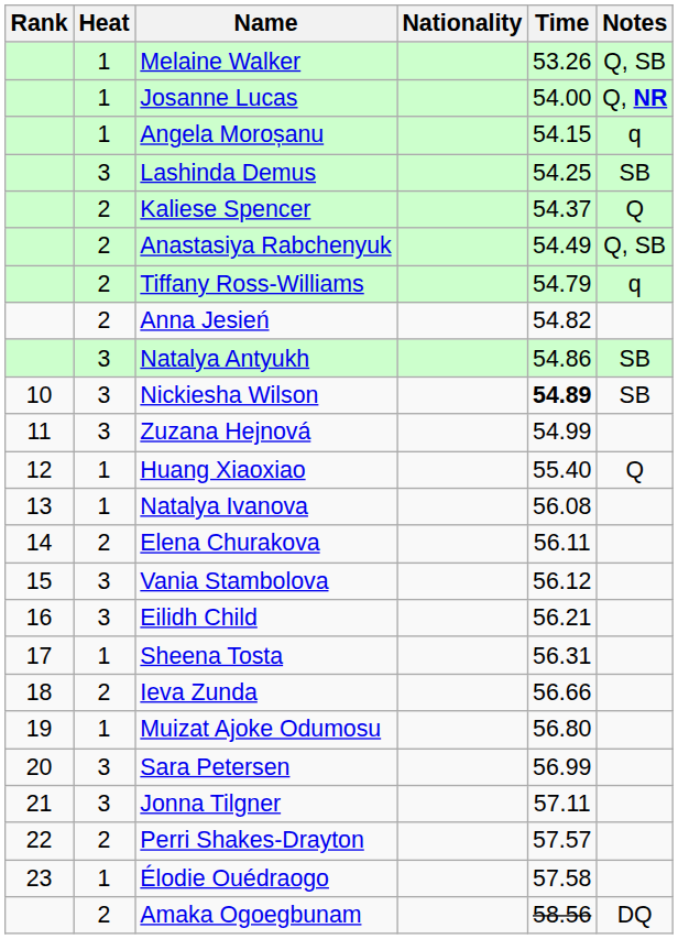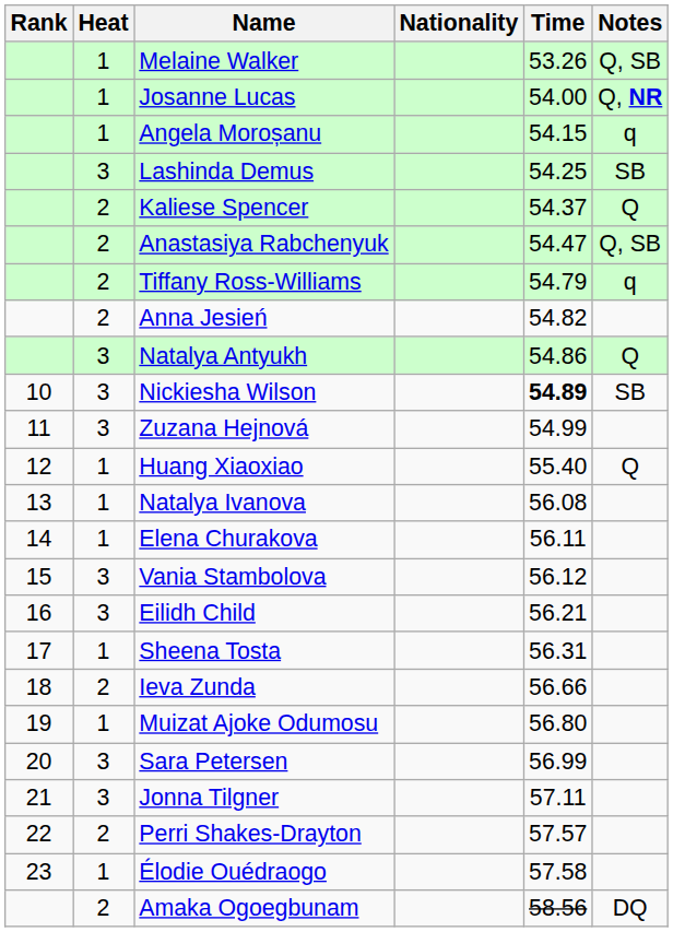 <table class="wikitable sortable" style="text-align:center">
 <tr>
 <th>Rank</th>
 <th>Heat</th>
 <th>Name</th>
 <th>Nationality</th>
 <th>Time</th>
 <th>Notes</th>
 </tr>
 <tr bgcolor=ccffcc>
 <td></td>
 <td>1</td>
 <td align=left><a href='#'>Melaine Walker</a></td>
 <td align=left></td>
 <td>53.26</td>
 <td>Q, SB</td>
 </tr>
 <tr bgcolor=ccffcc>
 <td></td>
 <td>1</td>
 <td align=left><a href='#'>Josanne Lucas</a></td>
 <td align=left></td>
 <td>54.00</td>
 <td>Q, <strong><a href='#'>NR</a></strong></td>
 </tr>
 <tr bgcolor=ccffcc>
 <td></td>
 <td>1</td>
 <td align=left><a href='#'>Angela Moroșanu</a></td>
 <td align=left></td>
 <td>54.15</td>
 <td>q</td>
 </tr>
 <tr bgcolor=ccffcc>
 <td></td>
 <td>3</td>
 <td align=left><a href='#'>Lashinda Demus</a></td>
 <td align=left></td>
 <td>54.25</td>
 <td>SB</td>
 </tr>
 <tr bgcolor=ccffcc>
 <td></td>
 <td>2</td>
 <td align=left><a href='#'>Kaliese Spencer</a></td>
 <td align=left></td>
 <td>54.37</td>
 <td>Q</td>
 </tr>
 <tr bgcolor=ccffcc>
 <td></td>
 <td>2</td>
 <td align=left><a href='#'>Anastasiya Rabchenyuk</a></td>
 <td align=left></td>
-<td>54.49</td>
+<td>54.47</td>
 <td>Q, SB</td>
 </tr>
 <tr bgcolor=ccffcc>
 <td></td>
 <td>2</td>
 <td align=left><a href='#'>Tiffany Ross-Williams</a></td>
 <td align=left></td>
 <td>54.79</td>
 <td>q</td>
 </tr>
 <tr>
 <td></td>
 <td>2</td>
 <td align=left><a href='#'>Anna Jesień</a></td>
 <td align=left></td>
 <td>54.82</td>
 <td></td>
 </tr>
 <tr bgcolor=ccffcc>
 <td></td>
 <td>3</td>
 <td align=left><a href='#'>Natalya Antyukh</a></td>
 <td align=left></td>
 <td>54.86</td>
-<td>SB</td>
+<td>Q</td>
 </tr>
 <tr>
 <td>10</td>
 <td>3</td>
 <td align=left><a href='#'>Nickiesha Wilson</a></td>
 <td align=left></td>
 <td><strong>54.89</strong></td>
 <td>SB</td>
 </tr>
 <tr>
 <td>11</td>
 <td>3</td>
 <td align=left><a href='#'>Zuzana Hejnová</a></td>
 <td align=left></td>
 <td>54.99</td>
 <td></td>
 </tr>
 <tr>
 <td>12</td>
 <td>1</td>
 <td align=left><a href='#'>Huang Xiaoxiao</a></td>
 <td align=left></td>
 <td>55.40</td>
 <td>Q</td>
 </tr>
 <tr>
 <td>13</td>
 <td>1</td>
 <td align=left><a href='#'>Natalya Ivanova</a></td>
 <td align=left></td>
 <td>56.08</td>
 <td></td>
 </tr>
 <tr>
 <td>14</td>
-<td>2</td>
+<td>1</td>
 <td align=left><a href='#'>Elena Churakova</a></td>
 <td align=left></td>
 <td>56.11</td>
 <td></td>
 </tr>
 <tr>
 <td>15</td>
 <td>3</td>
 <td align=left><a href='#'>Vania Stambolova</a></td>
 <td align=left></td>
 <td>56.12</td>
 <td></td>
 </tr>
 <tr>
 <td>16</td>
 <td>3</td>
 <td align=left><a href='#'>Eilidh Child</a></td>
 <td align=left></td>
 <td>56.21</td>
 <td></td>
 </tr>
 <tr>
 <td>17</td>
 <td>1</td>
 <td align=left><a href='#'>Sheena Tosta</a></td>
 <td align=left></td>
 <td>56.31</td>
 <td></td>
 </tr>
 <tr>
 <td>18</td>
 <td>2</td>
 <td align=left><a href='#'>Ieva Zunda</a></td>
 <td align=left></td>
 <td>56.66</td>
 <td></td>
 </tr>
 <tr>
 <td>19</td>
 <td>1</td>
 <td align=left><a href='#'>Muizat Ajoke Odumosu</a></td>
 <td align=left></td>
 <td>56.80</td>
 <td></td>
 </tr>
 <tr>
 <td>20</td>
 <td>3</td>
 <td align=left><a href='#'>Sara Petersen</a></td>
 <td align=left></td>
 <td>56.99</td>
 <td></td>
 </tr>
 <tr>
 <td>21</td>
 <td>3</td>
 <td align=left><a href='#'>Jonna Tilgner</a></td>
 <td align=left></td>
 <td>57.11</td>
 <td></td>
 </tr>
 <tr>
 <td>22</td>
 <td>2</td>
 <td align=left><a href='#'>Perri Shakes-Drayton</a></td>
 <td align=left></td>
 <td>57.57</td>
 <td></td>
 </tr>
 <tr>
 <td>23</td>
 <td>1</td>
 <td align=left><a href='#'>Élodie Ouédraogo</a></td>
 <td align=left></td>
 <td>57.58</td>
 <td></td>
 </tr>
 <tr>
 <td></td>
 <td>2</td>
 <td align=left><a href='#'>Amaka Ogoegbunam</a></td>
 <td align=left></td>
 <td> <s>58.56</s></td>
 <td>DQ</td>
 </tr>
 </table>
